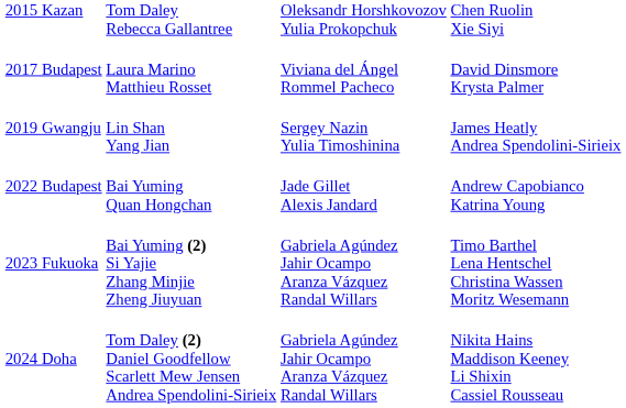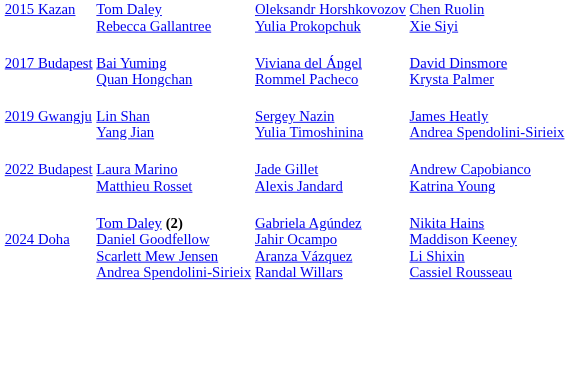 <table>
 <tr>
 <td><a href='#'>2015 Kazan</a><br></td>
 <td><br><a href='#'>Tom Daley</a><br><a href='#'>Rebecca Gallantree</a></td>
 <td><br><a href='#'>Oleksandr Horshkovozov</a><br><a href='#'>Yulia Prokopchuk</a></td>
 <td><br><a href='#'>Chen Ruolin</a><br><a href='#'>Xie Siyi</a></td>
 </tr>
 <tr>
 <td><a href='#'>2017 Budapest</a><br></td>
-<td><br><a href='#'>Laura Marino</a><br><a href='#'>Matthieu Rosset</a></td>
+<td><br><a href='#'>Bai Yuming</a><br><a href='#'>Quan Hongchan</a></td>
 <td><br><a href='#'>Viviana del Ángel</a><br><a href='#'>Rommel Pacheco</a></td>
 <td><br><a href='#'>David Dinsmore</a><br><a href='#'>Krysta Palmer</a></td>
 </tr>
 <tr>
 <td><a href='#'>2019 Gwangju</a><br></td>
 <td><br><a href='#'>Lin Shan</a><br><a href='#'>Yang Jian</a></td>
 <td><br><a href='#'>Sergey Nazin</a><br><a href='#'>Yulia Timoshinina</a></td>
 <td><br><a href='#'>James Heatly</a><br><a href='#'>Andrea Spendolini-Sirieix</a></td>
 </tr>
 <tr>
 <td><a href='#'>2022 Budapest</a><br></td>
-<td><br><a href='#'>Bai Yuming</a><br><a href='#'>Quan Hongchan</a></td>
+<td><br><a href='#'>Laura Marino</a><br><a href='#'>Matthieu Rosset</a></td>
 <td><br><a href='#'>Jade Gillet</a><br><a href='#'>Alexis Jandard</a></td>
 <td><br><a href='#'>Andrew Capobianco</a><br><a href='#'>Katrina Young</a></td>
-</tr>
-<tr>
-<td><a href='#'>2023 Fukuoka</a><br></td>
-<td><br><a href='#'>Bai Yuming</a> <strong>(2)</strong><br><a href='#'>Si Yajie</a><br><a href='#'>Zhang Minjie</a><br><a href='#'>Zheng Jiuyuan</a></td>
-<td><br><a href='#'>Gabriela Agúndez</a><br><a href='#'>Jahir Ocampo</a><br><a href='#'>Aranza Vázquez</a><br><a href='#'>Randal Willars</a></td>
-<td><br><a href='#'>Timo Barthel</a><br><a href='#'>Lena Hentschel</a><br><a href='#'>Christina Wassen</a><br><a href='#'>Moritz Wesemann</a></td>
 </tr>
 <tr>
 <td><a href='#'>2024 Doha</a><br></td>
 <td><br><a href='#'>Tom Daley</a> <strong>(2)</strong><br><a href='#'>Daniel Goodfellow</a><br><a href='#'>Scarlett Mew Jensen</a><br><a href='#'>Andrea Spendolini-Sirieix</a></td>
 <td><br><a href='#'>Gabriela Agúndez</a><br><a href='#'>Jahir Ocampo</a><br><a href='#'>Aranza Vázquez</a><br><a href='#'>Randal Willars</a></td>
 <td><br><a href='#'>Nikita Hains</a><br><a href='#'>Maddison Keeney</a><br><a href='#'>Li Shixin</a><br><a href='#'>Cassiel Rousseau</a></td>
 </tr>
 </table>
